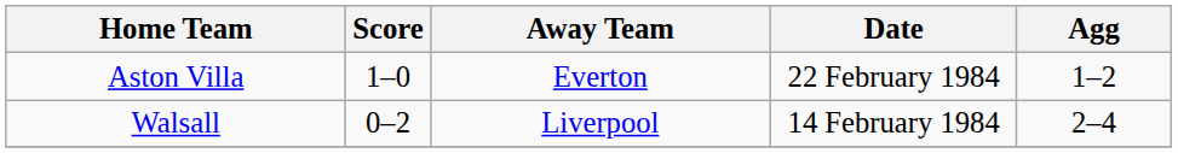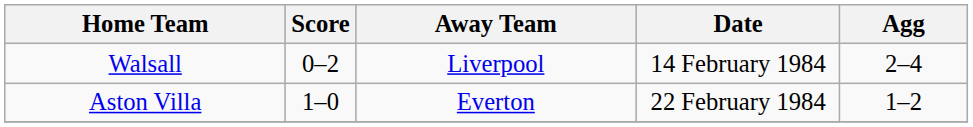 <table class="wikitable" style="text-align:center;">
 <tr>
 <th width=175>Home Team</th>
 <th width=20>Score</th>
 <th width=175>Away Team</th>
 <th width=125>Date</th>
 <th width= 75>Agg</th>
 </tr>
 <tr>
+<td><a href='#'>Walsall</a></td>
+<td>0–2</td>
+<td><a href='#'>Liverpool</a></td>
+<td>14 February 1984</td>
+<td>2–4</td>
+</tr>
+<tr>
 <td><a href='#'>Aston Villa</a></td>
 <td>1–0</td>
 <td><a href='#'>Everton</a></td>
 <td>22 February 1984</td>
 <td>1–2</td>
 </tr>
 <tr>
-<td><a href='#'>Walsall</a></td>
-<td>0–2</td>
-<td><a href='#'>Liverpool</a></td>
-<td>14 February 1984</td>
-<td>2–4</td>
-</tr>
-<tr>
 </tr>
 </table>
